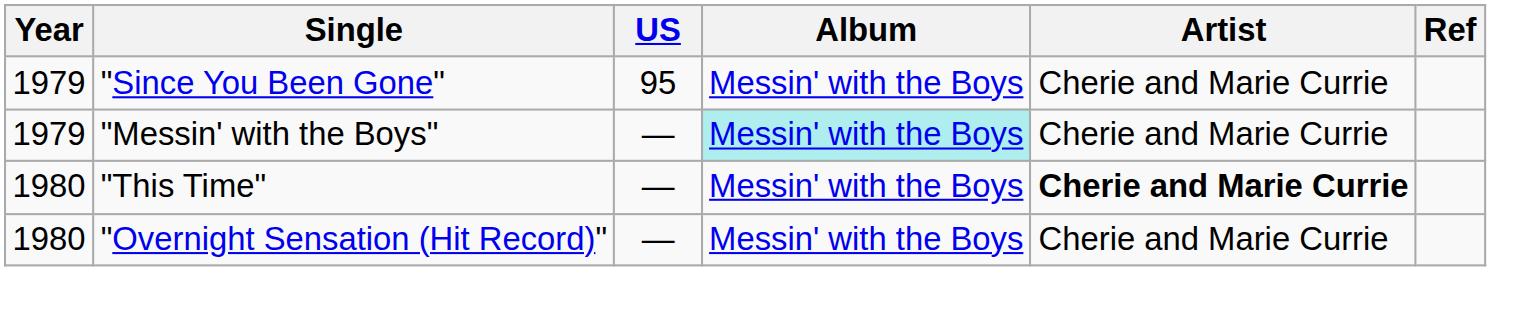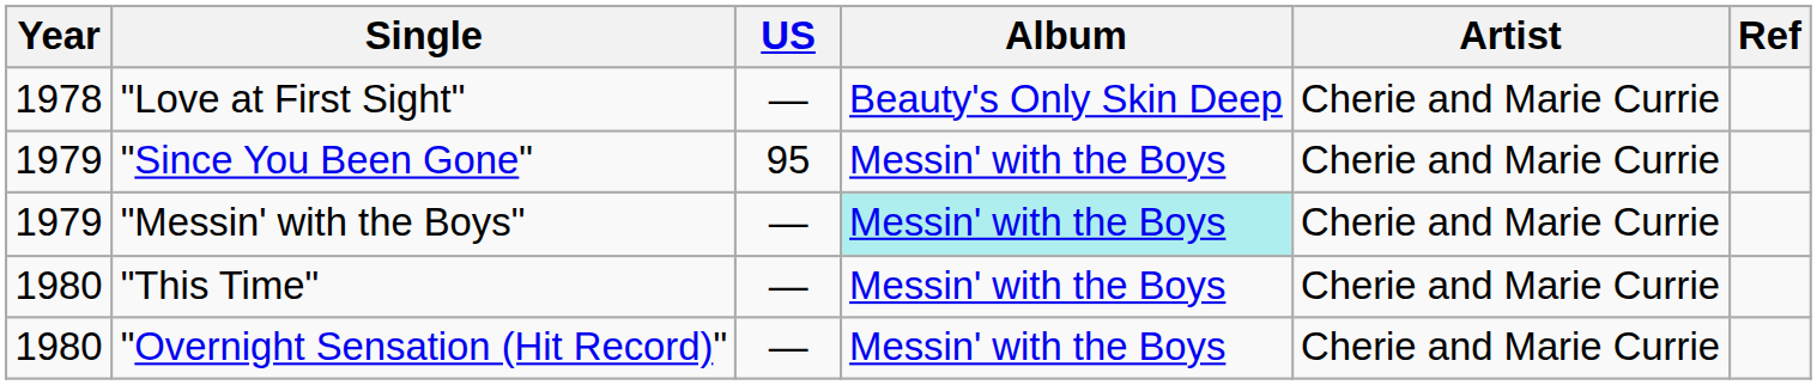 <table class="wikitable">
 <tr>
 <th>Year</th>
 <th>Single</th>
 <th style="width:35px;"><a href='#'>US</a></th>
 <th>Album</th>
 <th>Artist</th>
 <th>Ref</th>
+</tr>
+<tr>
+<td>1978</td>
+<td>"Love at First Sight"</td>
+<td style="text-align:center;">—</td>
+<td><a href='#'>Beauty's Only Skin Deep</a></td>
+<td>Cherie and Marie Currie</td>
+<td></td>
 </tr>
 <tr>
 <td>1979</td>
 <td>"<a href='#'>Since You Been Gone</a>"</td>
 <td style="text-align:center;">95</td>
 <td><a href='#'>Messin' with the Boys</a></td>
 <td>Cherie and Marie Currie</td>
 <td></td>
 </tr>
 <tr>
 <td>1979</td>
 <td>"Messin' with the Boys"</td>
 <td style="text-align:center;">—</td>
 <td style="background: paleturquoise;"><a href='#'>Messin' with the Boys</a></td>
 <td>Cherie and Marie Currie</td>
 <td></td>
 </tr>
 <tr>
 <td>1980</td>
 <td>"This Time"</td>
 <td style="text-align:center;">—</td>
 <td><a href='#'>Messin' with the Boys</a></td>
-<td><strong>Cherie and Marie Currie</strong></td>
+<td>Cherie and Marie Currie</td>
 <td></td>
 </tr>
 <tr>
 <td>1980</td>
 <td>"<a href='#'>Overnight Sensation (Hit Record)</a>"</td>
 <td align="center">—</td>
 <td><a href='#'>Messin' with the Boys</a></td>
 <td>Cherie and Marie Currie</td>
 <td></td>
 </tr>
 </table>
